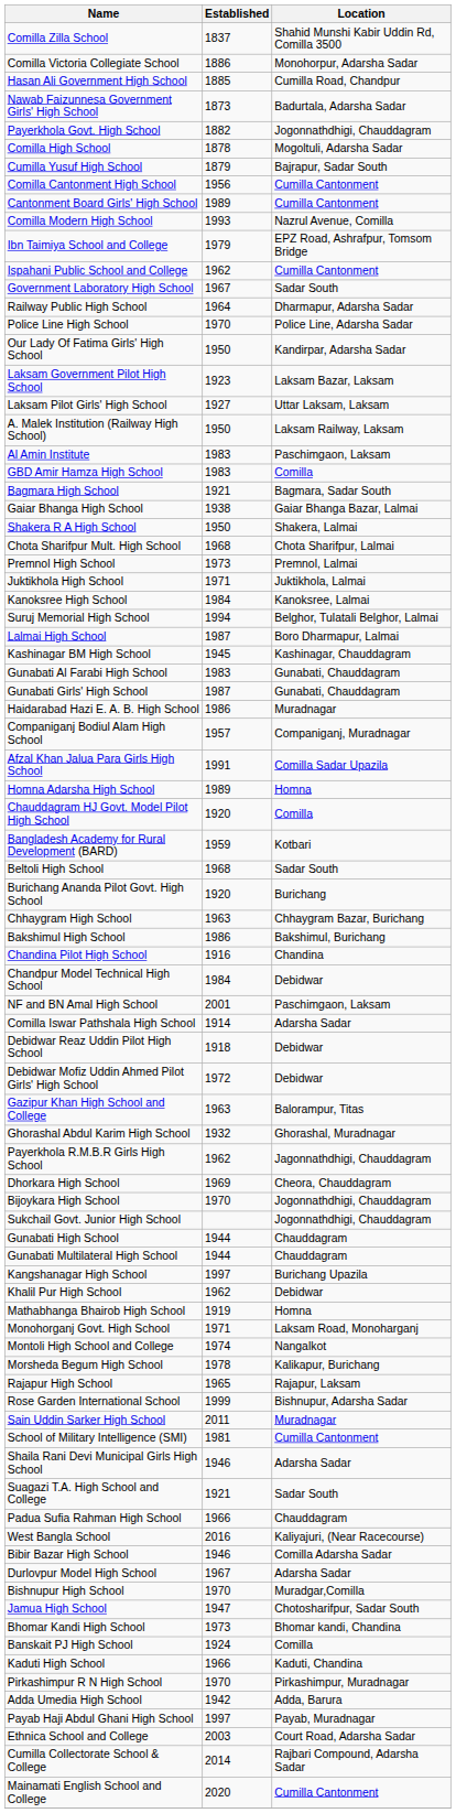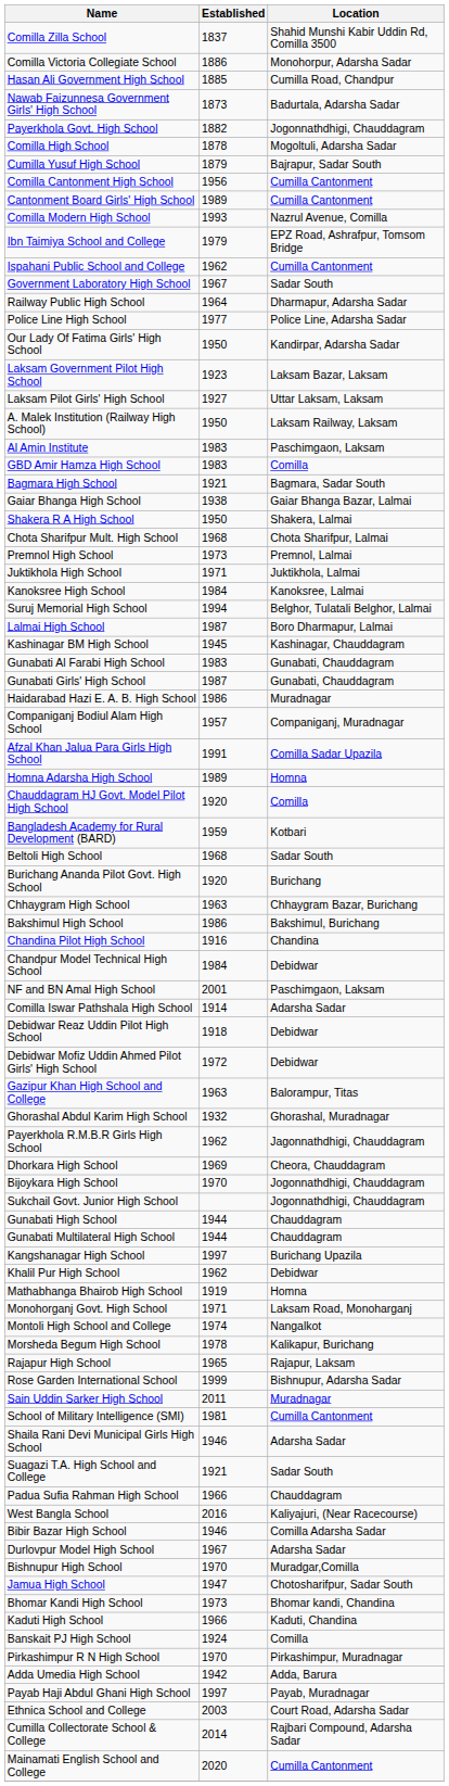 <table class="wikitable sortable" style="width:100%; ;">
 <tr>
 <th>Name</th>
 <th>Established</th>
 <th>Location</th>
 </tr>
 <tr>
 <td><a href='#'>Comilla Zilla School</a></td>
 <td>1837</td>
 <td>Shahid Munshi Kabir Uddin Rd, Comilla 3500</td>
 </tr>
 <tr>
 <td>Comilla Victoria Collegiate School</td>
 <td>1886</td>
 <td>Monohorpur, Adarsha Sadar</td>
 </tr>
 <tr>
 <td><a href='#'>Hasan Ali Government High School</a></td>
 <td>1885</td>
 <td>Cumilla Road, Chandpur</td>
 </tr>
 <tr>
 <td><a href='#'>Nawab Faizunnesa Government Girls' High School</a></td>
 <td>1873</td>
 <td>Badurtala, Adarsha Sadar</td>
 </tr>
 <tr>
 <td><a href='#'>Payerkhola Govt. High School</a></td>
 <td>1882</td>
 <td>Jogonnathdhigi, Chauddagram</td>
 </tr>
 <tr>
 <td><a href='#'>Comilla High School</a></td>
 <td>1878</td>
 <td>Mogoltuli, Adarsha Sadar</td>
 </tr>
 <tr>
 <td><a href='#'>Cumilla Yusuf High School</a></td>
 <td>1879</td>
 <td>Bajrapur, Sadar South</td>
 </tr>
 <tr>
 <td><a href='#'>Comilla Cantonment High School</a></td>
 <td>1956</td>
 <td><a href='#'>Cumilla Cantonment</a></td>
 </tr>
 <tr>
 <td><a href='#'>Cantonment Board Girls' High School</a></td>
 <td>1989</td>
 <td><a href='#'>Cumilla Cantonment</a></td>
 </tr>
 <tr>
 <td><a href='#'>Comilla Modern High School</a></td>
 <td>1993</td>
 <td>Nazrul Avenue, Comilla</td>
 </tr>
 <tr>
 <td><a href='#'>Ibn Taimiya School and College</a></td>
 <td>1979</td>
 <td>EPZ Road, Ashrafpur, Tomsom Bridge</td>
 </tr>
 <tr>
 <td><a href='#'>Ispahani Public School and College</a></td>
 <td>1962</td>
 <td><a href='#'>Cumilla Cantonment</a></td>
 </tr>
 <tr>
 <td><a href='#'>Government Laboratory High School</a></td>
 <td>1967</td>
 <td>Sadar South</td>
 </tr>
 <tr>
 <td>Railway Public High School</td>
 <td>1964</td>
 <td>Dharmapur, Adarsha Sadar</td>
 </tr>
 <tr>
 <td>Police Line High School</td>
-<td>1970</td>
+<td>1977</td>
 <td>Police Line, Adarsha Sadar</td>
 </tr>
 <tr>
 <td>Our Lady Of Fatima Girls' High School</td>
 <td>1950</td>
 <td>Kandirpar, Adarsha Sadar</td>
 </tr>
 <tr>
 <td><a href='#'>Laksam Government Pilot High School</a></td>
 <td>1923</td>
 <td>Laksam Bazar, Laksam</td>
 </tr>
 <tr>
 <td>Laksam Pilot Girls' High School</td>
 <td>1927</td>
 <td>Uttar Laksam, Laksam</td>
 </tr>
 <tr>
 <td>A. Malek Institution (Railway High School)</td>
 <td>1950</td>
 <td>Laksam Railway, Laksam</td>
 </tr>
 <tr>
 <td><a href='#'>Al Amin Institute</a></td>
 <td>1983</td>
 <td>Paschimgaon, Laksam</td>
 </tr>
 <tr>
 <td><a href='#'>GBD Amir Hamza High School</a></td>
 <td>1983</td>
 <td><a href='#'>Comilla</a></td>
 </tr>
 <tr>
 <td><a href='#'>Bagmara High School</a></td>
 <td>1921</td>
 <td>Bagmara, Sadar South</td>
 </tr>
 <tr>
 <td>Gaiar Bhanga High School</td>
 <td>1938</td>
 <td>Gaiar Bhanga Bazar, Lalmai</td>
 </tr>
 <tr>
 <td><a href='#'>Shakera R A High School</a></td>
 <td>1950</td>
 <td>Shakera, Lalmai</td>
 </tr>
 <tr>
 <td>Chota Sharifpur Mult. High School</td>
 <td>1968</td>
 <td>Chota Sharifpur, Lalmai</td>
 </tr>
 <tr>
 <td>Premnol High School</td>
 <td>1973</td>
 <td>Premnol, Lalmai</td>
 </tr>
 <tr>
 <td>Juktikhola High School</td>
 <td>1971</td>
 <td>Juktikhola, Lalmai</td>
 </tr>
 <tr>
 <td>Kanoksree High School</td>
 <td>1984</td>
 <td>Kanoksree, Lalmai</td>
 </tr>
 <tr>
 <td>Suruj Memorial High School</td>
 <td>1994</td>
 <td>Belghor, Tulatali Belghor, Lalmai</td>
 </tr>
 <tr>
 <td><a href='#'>Lalmai High School</a></td>
 <td>1987</td>
 <td>Boro Dharmapur, Lalmai</td>
 </tr>
 <tr>
 <td>Kashinagar BM High School</td>
 <td>1945</td>
 <td>Kashinagar, Chauddagram</td>
 </tr>
 <tr>
 <td>Gunabati Al Farabi High School</td>
 <td>1983</td>
 <td>Gunabati, Chauddagram</td>
 </tr>
 <tr>
 <td>Gunabati Girls' High School</td>
 <td>1987</td>
 <td>Gunabati, Chauddagram</td>
 </tr>
 <tr>
 <td>Haidarabad Hazi E. A. B. High School</td>
 <td>1986</td>
 <td>Muradnagar</td>
 </tr>
 <tr>
 <td>Companiganj Bodiul Alam High School</td>
 <td>1957</td>
 <td>Companiganj, Muradnagar</td>
 </tr>
 <tr>
 <td><a href='#'>Afzal Khan Jalua Para Girls High School</a></td>
 <td>1991</td>
 <td><a href='#'>Comilla Sadar Upazila</a></td>
 </tr>
 <tr>
 <td><a href='#'>Homna Adarsha High School</a></td>
 <td>1989</td>
 <td><a href='#'>Homna</a></td>
 </tr>
 <tr>
 <td><a href='#'>Chauddagram HJ Govt. Model Pilot High School</a></td>
 <td>1920</td>
 <td><a href='#'>Comilla</a></td>
 </tr>
 <tr>
 <td><a href='#'>Bangladesh Academy for Rural Development</a> (BARD)</td>
 <td>1959</td>
 <td>Kotbari</td>
 </tr>
 <tr>
 <td>Beltoli High School</td>
 <td>1968</td>
 <td>Sadar South</td>
 </tr>
 <tr>
 <td>Burichang Ananda Pilot Govt. High School</td>
 <td>1920</td>
 <td>Burichang</td>
 </tr>
 <tr>
 <td>Chhaygram High School</td>
 <td>1963</td>
 <td>Chhaygram Bazar, Burichang</td>
 </tr>
 <tr>
 <td>Bakshimul High School</td>
 <td>1986</td>
 <td>Bakshimul, Burichang</td>
 </tr>
 <tr>
 <td><a href='#'>Chandina Pilot High School</a></td>
 <td>1916</td>
 <td>Chandina</td>
 </tr>
 <tr>
 <td>Chandpur Model Technical High School</td>
 <td>1984</td>
 <td>Debidwar</td>
 </tr>
 <tr>
 <td>NF and BN Amal High School</td>
 <td>2001</td>
 <td>Paschimgaon, Laksam</td>
 </tr>
 <tr>
 <td>Comilla Iswar Pathshala High School</td>
 <td>1914</td>
 <td>Adarsha Sadar</td>
 </tr>
 <tr>
 <td>Debidwar Reaz Uddin Pilot High School</td>
 <td>1918</td>
 <td>Debidwar</td>
 </tr>
 <tr>
 <td>Debidwar Mofiz Uddin Ahmed Pilot Girls' High School</td>
 <td>1972</td>
 <td>Debidwar</td>
 </tr>
 <tr>
 <td><a href='#'>Gazipur Khan High School and College</a></td>
 <td>1963</td>
 <td>Balorampur, Titas</td>
 </tr>
 <tr>
 <td>Ghorashal Abdul Karim High School</td>
 <td>1932</td>
 <td>Ghorashal, Muradnagar</td>
 </tr>
 <tr>
 <td>Payerkhola R.M.B.R Girls High School</td>
 <td>1962</td>
 <td>Jagonnathdhigi, Chauddagram</td>
 </tr>
 <tr>
 <td>Dhorkara High School</td>
 <td>1969</td>
 <td>Cheora, Chauddagram</td>
 </tr>
 <tr>
 <td>Bijoykara High School</td>
 <td>1970</td>
 <td>Jogonnathdhigi, Chauddagram</td>
 </tr>
 <tr>
 <td>Sukchail Govt. Junior High School</td>
 <td></td>
 <td>Jogonnathdhigi, Chauddagram</td>
 </tr>
 <tr>
 <td>Gunabati High School</td>
 <td>1944</td>
 <td>Chauddagram</td>
 </tr>
 <tr>
 <td>Gunabati Multilateral High School</td>
 <td>1944</td>
 <td>Chauddagram</td>
 </tr>
 <tr>
 <td>Kangshanagar High School</td>
 <td>1997</td>
 <td>Burichang Upazila</td>
 </tr>
 <tr>
 <td>Khalil Pur High School</td>
 <td>1962</td>
 <td>Debidwar</td>
 </tr>
 <tr>
 <td>Mathabhanga Bhairob High School</td>
 <td>1919</td>
 <td>Homna</td>
 </tr>
 <tr>
 <td>Monohorganj Govt. High School</td>
 <td>1971</td>
 <td>Laksam Road, Monoharganj</td>
 </tr>
 <tr>
 <td>Montoli High School and College</td>
 <td>1974</td>
 <td>Nangalkot</td>
 </tr>
 <tr>
 <td>Morsheda Begum High School</td>
 <td>1978</td>
 <td>Kalikapur, Burichang</td>
 </tr>
 <tr>
 <td>Rajapur High School</td>
 <td>1965</td>
 <td>Rajapur, Laksam</td>
 </tr>
 <tr>
 <td>Rose Garden International School</td>
 <td>1999</td>
 <td>Bishnupur, Adarsha Sadar</td>
 </tr>
 <tr>
 <td><a href='#'>Sain Uddin Sarker High School</a></td>
 <td>2011</td>
 <td><a href='#'>Muradnagar</a></td>
 </tr>
 <tr>
 <td>School of Military Intelligence (SMI)</td>
 <td>1981</td>
 <td><a href='#'>Cumilla Cantonment</a></td>
 </tr>
 <tr>
 <td>Shaila Rani Devi Municipal Girls High School</td>
 <td>1946</td>
 <td>Adarsha Sadar</td>
 </tr>
 <tr>
 <td>Suagazi T.A. High School and College</td>
 <td>1921</td>
 <td>Sadar South</td>
 </tr>
 <tr>
 <td>Padua Sufia Rahman High School</td>
 <td>1966</td>
 <td>Chauddagram</td>
 </tr>
 <tr>
 <td>West Bangla School</td>
 <td>2016</td>
 <td>Kaliyajuri, (Near Racecourse)</td>
 </tr>
 <tr>
 <td>Bibir Bazar High School</td>
 <td>1946</td>
 <td>Comilla Adarsha Sadar</td>
 </tr>
 <tr>
 <td>Durlovpur Model High School</td>
 <td>1967</td>
 <td>Adarsha Sadar</td>
 </tr>
 <tr>
 <td>Bishnupur High School</td>
 <td>1970</td>
 <td>Muradgar,Comilla</td>
 </tr>
 <tr>
 <td><a href='#'>Jamua High School</a></td>
 <td>1947</td>
 <td>Chotosharifpur, Sadar South</td>
 </tr>
 <tr>
 <td>Bhomar Kandi High School</td>
 <td>1973</td>
 <td>Bhomar kandi, Chandina</td>
 </tr>
 <tr>
+<td>Kaduti High School</td>
+<td>1966</td>
+<td>Kaduti, Chandina</td>
+</tr>
+<tr>
 <td>Banskait PJ High School</td>
 <td>1924</td>
 <td>Comilla</td>
-</tr>
-<tr>
-<td>Kaduti High School</td>
-<td>1966</td>
-<td>Kaduti, Chandina</td>
 </tr>
 <tr>
 <td>Pirkashimpur R N High School</td>
 <td>1970</td>
 <td>Pirkashimpur, Muradnagar</td>
 </tr>
 <tr>
 <td>Adda Umedia High School</td>
 <td>1942</td>
 <td>Adda, Barura</td>
 </tr>
 <tr>
 <td>Payab Haji Abdul Ghani High School</td>
 <td>1997</td>
 <td>Payab, Muradnagar</td>
 </tr>
 <tr>
 <td>Ethnica School and College</td>
 <td>2003</td>
 <td>Court Road, Adarsha Sadar</td>
 </tr>
 <tr>
 <td>Cumilla Collectorate School & College</td>
 <td>2014</td>
 <td>Rajbari Compound, Adarsha Sadar</td>
 </tr>
 <tr>
 <td>Mainamati English School and College</td>
 <td>2020</td>
 <td><a href='#'>Cumilla Cantonment</a></td>
 </tr>
 <tr>
 </tr>
 </table>
